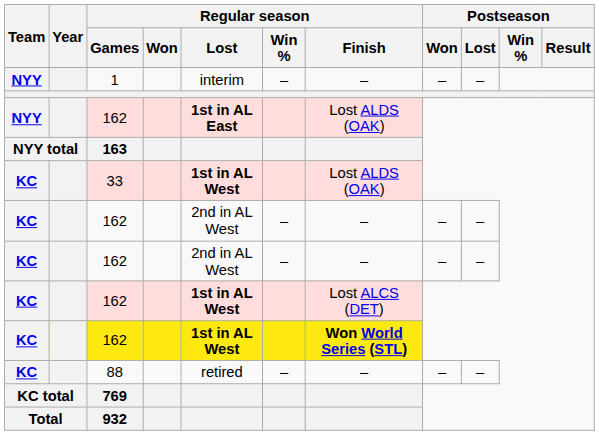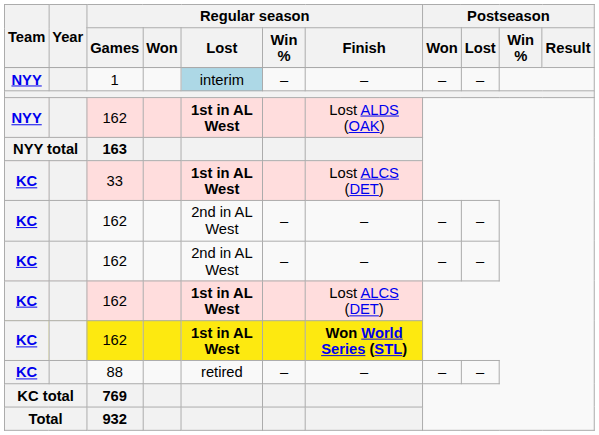 <table class="wikitable" style="font-size: 95%; text-align:center;">
 <tr>
 <th rowspan="2">Team</th>
 <th rowspan="2">Year</th>
 <th colspan="5">Regular season</th>
 <th colspan="4">Postseason</th>
 </tr>
 <tr>
 <th>Games</th>
 <th>Won</th>
 <th>Lost</th>
 <th>Win %</th>
 <th>Finish</th>
 <th>Won</th>
 <th>Lost</th>
 <th>Win %</th>
 <th>Result</th>
 </tr>
 <tr>
 </tr>
 <tr>
 <th><a href='#'>NYY</a></th>
 <th></th>
 <td>1</td>
 <td></td>
-<td>interim</td>
+<td style="background: lightblue;">interim</td>
 <td>–</td>
 <td>–</td>
 <td>–</td>
 <td>–</td>
 </tr>
 <tr>
 <th colspan="11"></th>
 </tr>
 <tr style="background:#fdd">
 <th><a href='#'>NYY</a></th>
 <th></th>
 <td>162</td>
 <td></td>
-<td><strong>1st in AL East</strong></td>
+<td><strong>1st in AL West</strong></td>
 <td></td>
 <td>Lost <a href='#'>ALDS</a> (<a href='#'>OAK</a>)</td>
 </tr>
 <tr>
 <th colspan="2">NYY total</th>
 <th>163</th>
 <th></th>
 <th></th>
 <th></th>
 <th></th>
 </tr>
 <tr style="background:#fdd">
 <th><a href='#'>KC</a></th>
 <th></th>
 <td>33</td>
 <td></td>
 <td><strong>1st in AL West</strong></td>
 <td></td>
-<td>Lost <a href='#'>ALDS</a> (<a href='#'>OAK</a>)</td>
+<td>Lost <a href='#'>ALCS</a> (<a href='#'>DET</a>)</td>
 </tr>
 <tr>
 <th><a href='#'>KC</a></th>
 <th></th>
 <td>162</td>
 <td></td>
 <td>2nd in AL West</td>
 <td>–</td>
 <td>–</td>
 <td>–</td>
 <td>–</td>
 </tr>
 <tr>
 <th><a href='#'>KC</a></th>
 <th></th>
 <td>162</td>
 <td></td>
 <td>2nd in AL West</td>
 <td>–</td>
 <td>–</td>
 <td>–</td>
 <td>–</td>
 </tr>
 <tr style="background:#fdd">
 <th><a href='#'>KC</a></th>
 <th></th>
 <td>162</td>
 <td></td>
 <td><strong>1st in AL West</strong></td>
 <td></td>
 <td>Lost <a href='#'>ALCS</a> (<a href='#'>DET</a>)</td>
 </tr>
 <tr style="background:#fde910">
 <th><a href='#'>KC</a></th>
 <th></th>
 <td>162</td>
 <td></td>
 <td><strong>1st in AL West</strong></td>
 <td></td>
 <td><strong>Won <a href='#'>World Series</a> (<a href='#'>STL</a>)</strong></td>
 </tr>
 <tr>
 <th><a href='#'>KC</a></th>
 <th></th>
 <td>88</td>
 <td></td>
 <td>retired</td>
 <td>–</td>
 <td>–</td>
 <td>–</td>
 <td>–</td>
 </tr>
 <tr>
 <th colspan="2">KC total</th>
 <th>769</th>
 <th></th>
 <th></th>
 <th></th>
 <th></th>
 </tr>
 <tr>
 <th colspan="2">Total</th>
 <th>932</th>
 <th></th>
 <th></th>
 <th></th>
 <th></th>
 </tr>
 </table>
